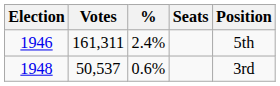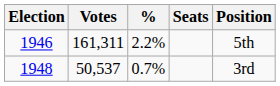 <table class=wikitable style=text-align:center>
 <tr>
 <th>Election</th>
 <th>Votes</th>
 <th>%</th>
 <th>Seats</th>
 <th>Position</th>
 </tr>
 <tr>
 <td><a href='#'>1946</a></td>
 <td>161,311</td>
-<td>2.4%</td>
+<td>2.2%</td>
 <td></td>
 <td>5th</td>
 </tr>
 <tr>
 <td><a href='#'>1948</a></td>
 <td>50,537</td>
-<td>0.6%</td>
+<td>0.7%</td>
 <td></td>
 <td>3rd</td>
 </tr>
 </table>
